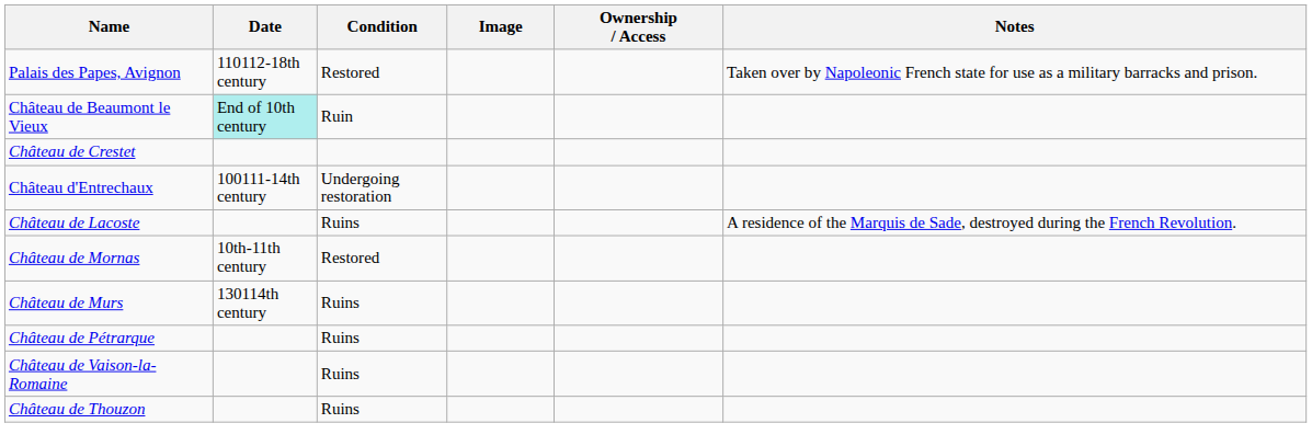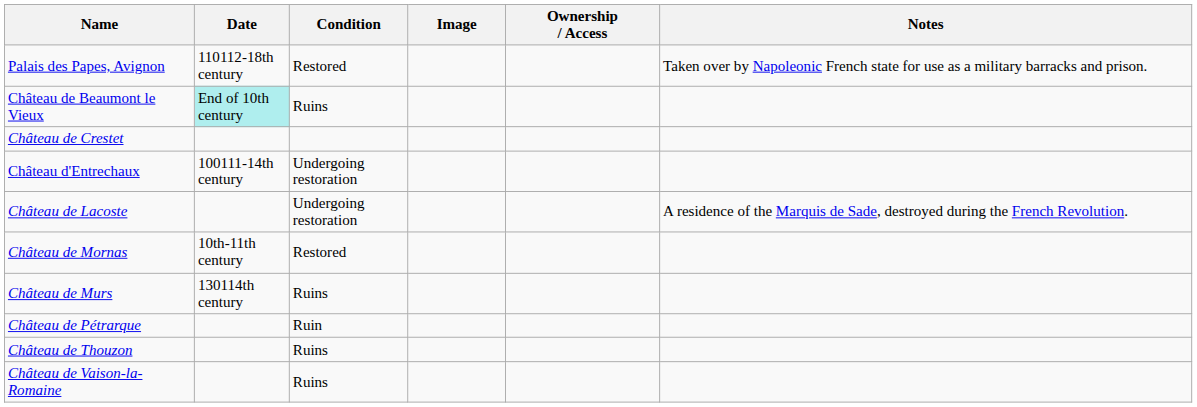 <table class="wikitable sortable" width="100%">
 <tr>
 <th width="16%">Name<br></th>
 <th width="8%">Date<br></th>
 <th width="10%">Condition<br></th>
 <th class="unsortable" width="96px">Image</th>
 <th width="13%">Ownership<br>/ Access</th>
 <th class="unsortable">Notes</th>
 </tr>
 <tr>
 <td><a href='#'>Palais des Papes, Avignon</a></td>
 <td><span>1101</span>12-18th century</td>
 <td>Restored</td>
 <td></td>
 <td></td>
 <td>Taken over by <a href='#'>Napoleonic</a> French state for use as a military barracks and prison.</td>
 </tr>
 <tr>
 <td><a href='#'>Château de Beaumont le Vieux</a></td>
 <td style="background: paleturquoise;">End of 10th century</td>
-<td>Ruin</td>
+<td>Ruins</td>
 <td></td>
 <td></td>
 <td></td>
 </tr>
 <tr>
 <td><em><a href='#'>Château de Crestet</a></em></td>
 <td></td>
 <td></td>
 <td></td>
 <td></td>
 <td></td>
 </tr>
 <tr>
 <td><a href='#'>Château d'Entrechaux</a></td>
 <td><span>1001</span>11-14th century</td>
 <td>Undergoing restoration</td>
 <td></td>
 <td></td>
 <td></td>
 </tr>
 <tr>
 <td><em><a href='#'>Château de Lacoste</a></em></td>
 <td></td>
-<td>Ruins</td>
+<td>Undergoing restoration</td>
 <td></td>
 <td></td>
 <td>A residence of the <a href='#'>Marquis de Sade</a>, destroyed during the <a href='#'>French Revolution</a>.</td>
 </tr>
 <tr>
 <td><em><a href='#'>Château de Mornas</a></em></td>
 <td>10th-11th century</td>
 <td>Restored</td>
 <td></td>
 <td></td>
 <td></td>
 </tr>
 <tr>
 <td><em><a href='#'>Château de Murs</a></em></td>
 <td><span>1301</span>14th century</td>
 <td>Ruins</td>
 <td></td>
 <td></td>
 <td></td>
 </tr>
 <tr>
 <td><em><a href='#'>Château de Pétrarque</a></em></td>
 <td></td>
+<td>Ruin</td>
+<td></td>
+<td></td>
+<td></td>
+</tr>
+<tr>
+<td><em><a href='#'>Château de Thouzon</a></em></td>
+<td></td>
 <td>Ruins</td>
 <td></td>
 <td></td>
 <td></td>
 </tr>
 <tr>
 <td><em><a href='#'>Château de Vaison-la-Romaine</a></em></td>
 <td></td>
 <td>Ruins</td>
 <td></td>
 <td></td>
 <td></td>
 </tr>
-<tr>
-<td><em><a href='#'>Château de Thouzon</a></em></td>
-<td></td>
-<td>Ruins</td>
-<td></td>
-<td></td>
-<td></td>
-</tr>
 </table>
